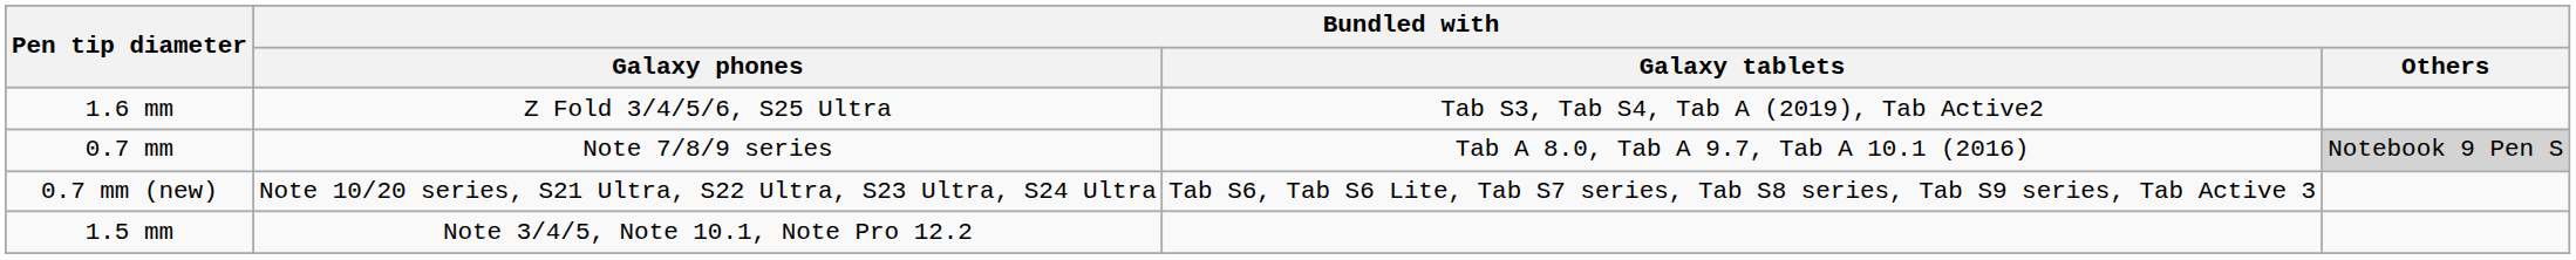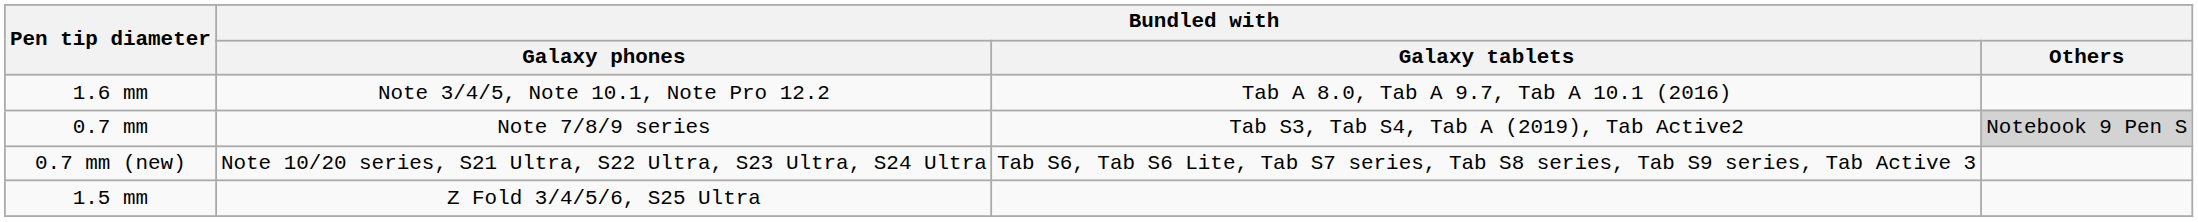 <table class="wikitable mw-collapsible" style="text-align: center; font-size:90%; min-width:20em;">
 <tr>
 <th rowspan="2" style="background:#silver;">Pen tip diameter</th>
 <th colspan="3">Bundled with</th>
 </tr>
 <tr>
 <th>Galaxy phones</th>
 <th>Galaxy tablets</th>
 <th>Others</th>
 </tr>
 <tr>
 <td>1.6 mm</td>
-<td>Z Fold 3/4/5/6, S25 Ultra</td>
-<td>Tab S3, Tab S4, Tab A (2019), Tab Active2</td>
+<td colspan="1">Note 3/4/5, Note 10.1, Note Pro 12.2</td>
+<td>Tab A 8.0, Tab A 9.7, Tab A 10.1 (2016)</td>
 <td></td>
 </tr>
 <tr>
 <td>0.7 mm</td>
 <td>Note 7/8/9 series</td>
-<td>Tab A 8.0, Tab A 9.7, Tab A 10.1 (2016)</td>
+<td>Tab S3, Tab S4, Tab A (2019), Tab Active2</td>
 <td style="background: lightgrey;">Notebook 9 Pen S</td>
 </tr>
 <tr>
 <td>0.7 mm (new)</td>
 <td>Note 10/20 series, S21 Ultra, S22 Ultra, S23 Ultra, S24 Ultra</td>
 <td>Tab S6, Tab S6 Lite, Tab S7 series, Tab S8 series, Tab S9 series, Tab Active 3</td>
 <td></td>
 </tr>
 <tr>
 <td>1.5 mm</td>
-<td colspan="1">Note 3/4/5, Note 10.1, Note Pro 12.2</td>
+<td>Z Fold 3/4/5/6, S25 Ultra</td>
 <td></td>
 <td></td>
 </tr>
 </table>
